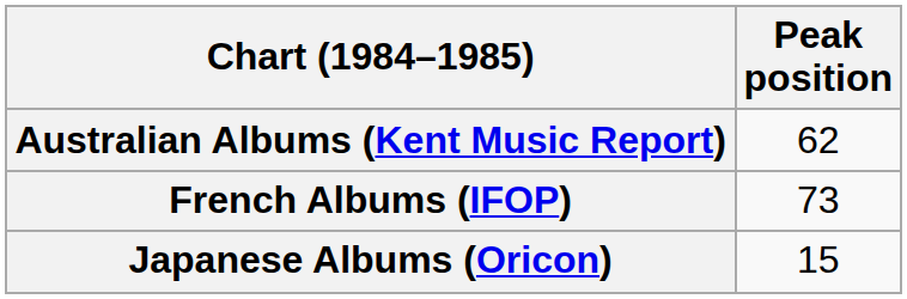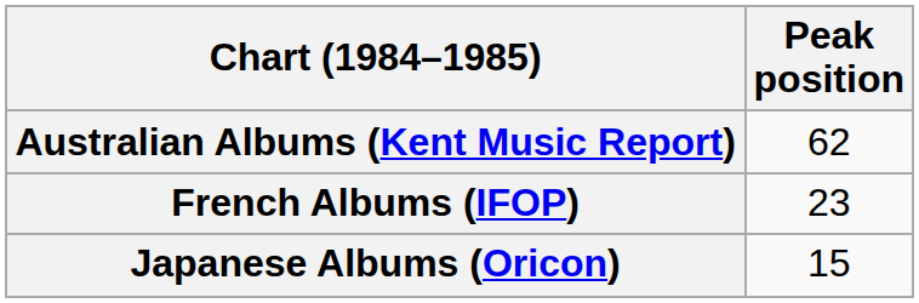 <table class="wikitable plainrowheaders sortable" style="text-align:center;" border="1">
 <tr>
 <th scope="col">Chart (1984–1985)</th>
 <th scope="col">Peak<br>position</th>
 </tr>
 <tr>
 <th scope="row">Australian Albums (<a href='#'>Kent Music Report</a>)</th>
 <td>62</td>
 </tr>
 <tr>
 </tr>
 <tr>
 </tr>
 <tr>
 <th scope="row">French Albums (<a href='#'>IFOP</a>)</th>
-<td>73</td>
+<td>23</td>
 </tr>
 <tr>
 </tr>
 <tr>
 <th scope="row">Japanese Albums (<a href='#'>Oricon</a>)</th>
 <td align="center">15</td>
 </tr>
 <tr>
 </tr>
 <tr>
 </tr>
 <tr>
 </tr>
 <tr>
 </tr>
 <tr>
 </tr>
 <tr>
 </tr>
 </table>
